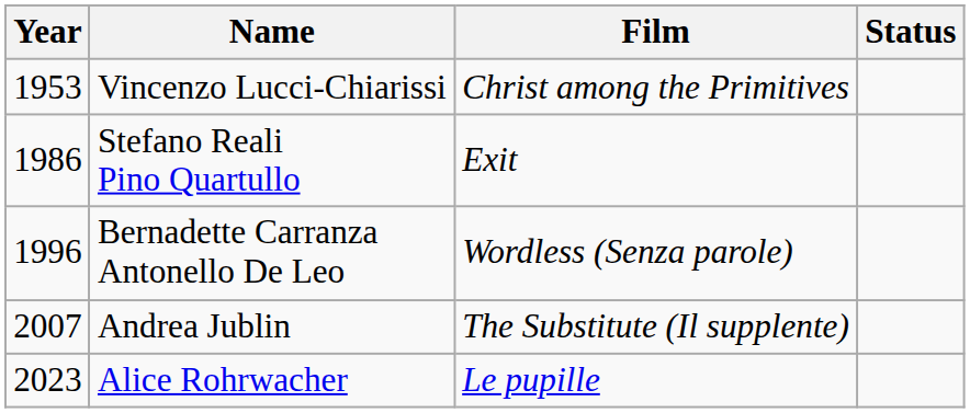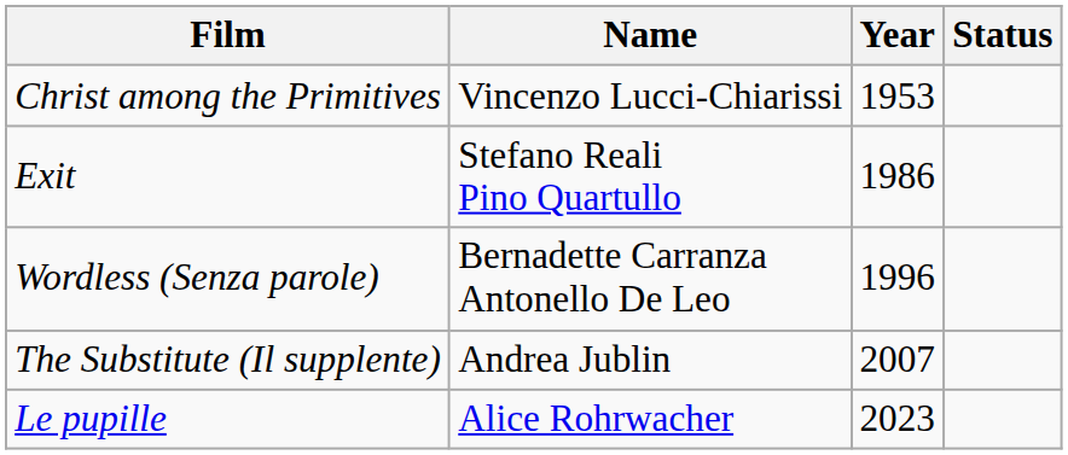 <table class="wikitable">
 <tr>
+<th>Film</th>
+<th>Name</th>
 <th>Year</th>
-<th>Name</th>
-<th>Film</th>
 <th>Status</th>
 </tr>
 <tr>
+<td><em>Christ among the Primitives</em></td>
+<td>Vincenzo Lucci-Chiarissi</td>
 <td>1953</td>
-<td>Vincenzo Lucci-Chiarissi</td>
-<td><em>Christ among the Primitives</em></td>
 <td></td>
 </tr>
 <tr>
+<td><em>Exit</em></td>
+<td>Stefano Reali<br><a href='#'>Pino Quartullo</a></td>
 <td>1986</td>
-<td>Stefano Reali<br><a href='#'>Pino Quartullo</a></td>
-<td><em>Exit</em></td>
 <td></td>
 </tr>
 <tr>
+<td><em>Wordless (Senza parole)</em></td>
+<td>Bernadette Carranza<br>Antonello De Leo</td>
 <td>1996</td>
-<td>Bernadette Carranza<br>Antonello De Leo</td>
-<td><em>Wordless (Senza parole)</em></td>
 <td></td>
 </tr>
 <tr>
+<td><em>The Substitute (Il supplente)</em></td>
+<td>Andrea Jublin</td>
 <td>2007</td>
-<td>Andrea Jublin</td>
-<td><em>The Substitute (Il supplente)</em></td>
 <td></td>
 </tr>
 <tr>
+<td><em><a href='#'>Le pupille</a></em></td>
+<td><a href='#'>Alice Rohrwacher</a></td>
 <td>2023</td>
-<td><a href='#'>Alice Rohrwacher</a></td>
-<td><em><a href='#'>Le pupille</a></em></td>
 <td></td>
 </tr>
 </table>
